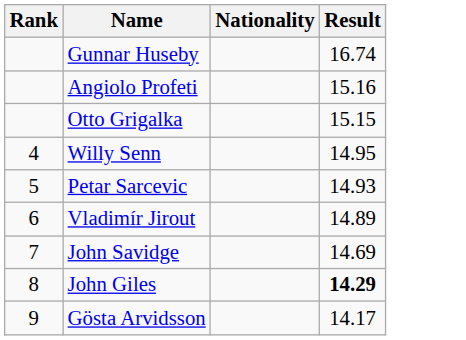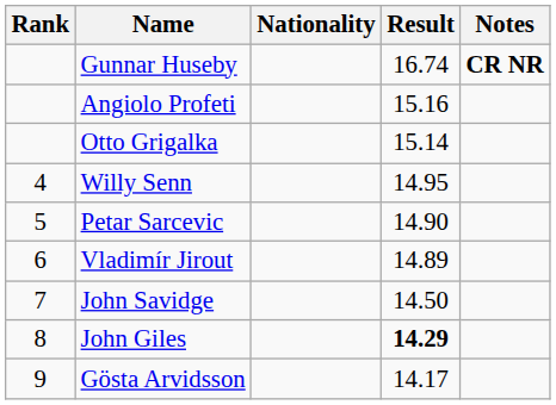 <table class="wikitable sortable" style="text-align:center">
 <tr>
 <th>Rank</th>
 <th>Name</th>
 <th>Nationality</th>
 <th>Result</th>
+<th>Notes</th>
 </tr>
 <tr>
 <td></td>
 <td align=left><a href='#'>Gunnar Huseby</a></td>
 <td align=left></td>
 <td>16.74</td>
+<td><strong>CR NR</strong></td>
 </tr>
 <tr>
 <td></td>
 <td align=left><a href='#'>Angiolo Profeti</a></td>
 <td align=left></td>
 <td>15.16</td>
+<td></td>
 </tr>
 <tr>
 <td></td>
 <td align=left><a href='#'>Otto Grigalka</a></td>
 <td align=left></td>
-<td>15.15</td>
+<td>15.14</td>
+<td></td>
 </tr>
 <tr>
 <td>4</td>
 <td align=left><a href='#'>Willy Senn</a></td>
 <td align=left></td>
 <td>14.95</td>
+<td></td>
 </tr>
 <tr>
 <td>5</td>
 <td align=left><a href='#'>Petar Sarcevic</a></td>
 <td align=left></td>
-<td>14.93</td>
+<td>14.90</td>
+<td></td>
 </tr>
 <tr>
 <td>6</td>
 <td align=left><a href='#'>Vladimír Jirout</a></td>
 <td align=left></td>
 <td>14.89</td>
+<td></td>
 </tr>
 <tr>
 <td>7</td>
 <td align=left><a href='#'>John Savidge</a></td>
 <td align=left></td>
-<td>14.69</td>
+<td>14.50</td>
+<td></td>
 </tr>
 <tr>
 <td>8</td>
 <td align=left><a href='#'>John Giles</a></td>
 <td align=left></td>
 <td><strong>14.29</strong></td>
+<td></td>
 </tr>
 <tr>
 <td>9</td>
 <td align=left><a href='#'>Gösta Arvidsson</a></td>
 <td align=left></td>
 <td>14.17</td>
+<td></td>
 </tr>
 </table>
